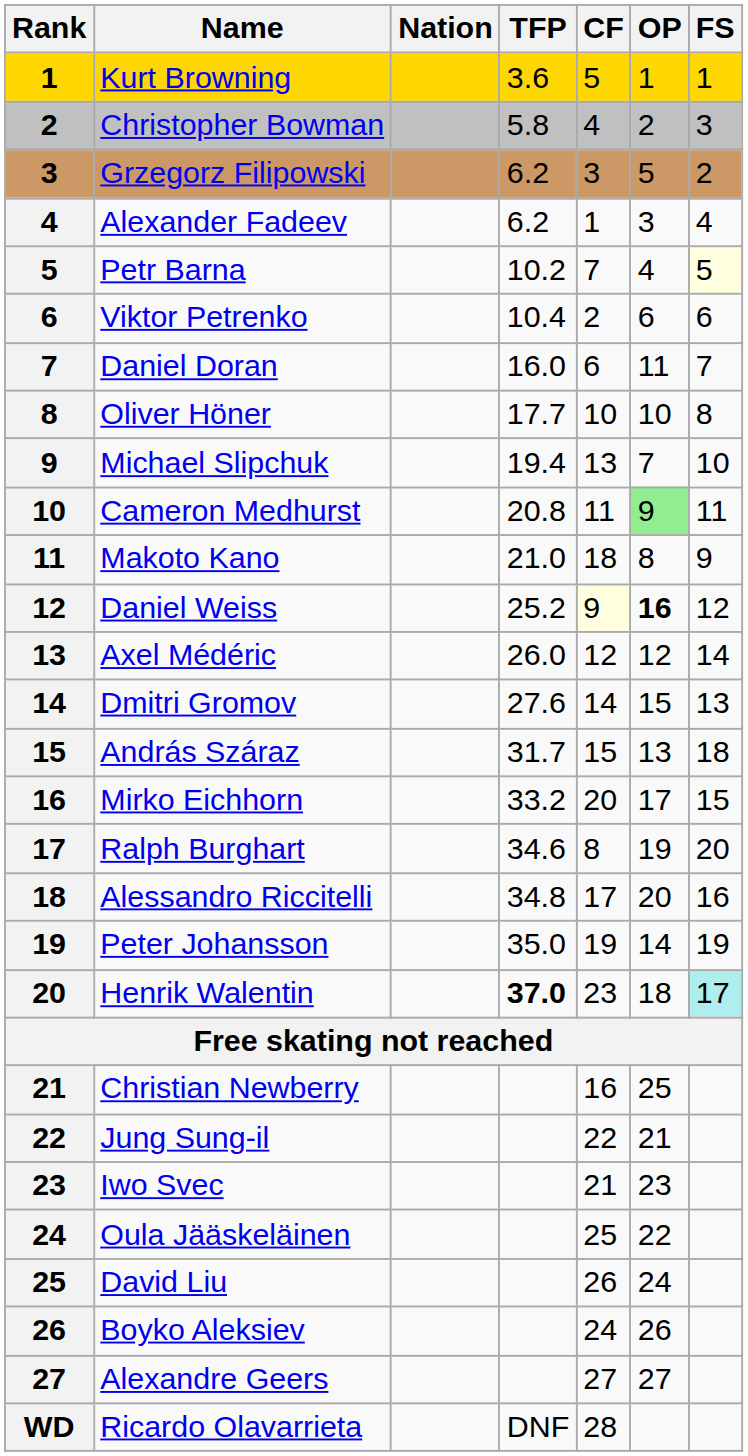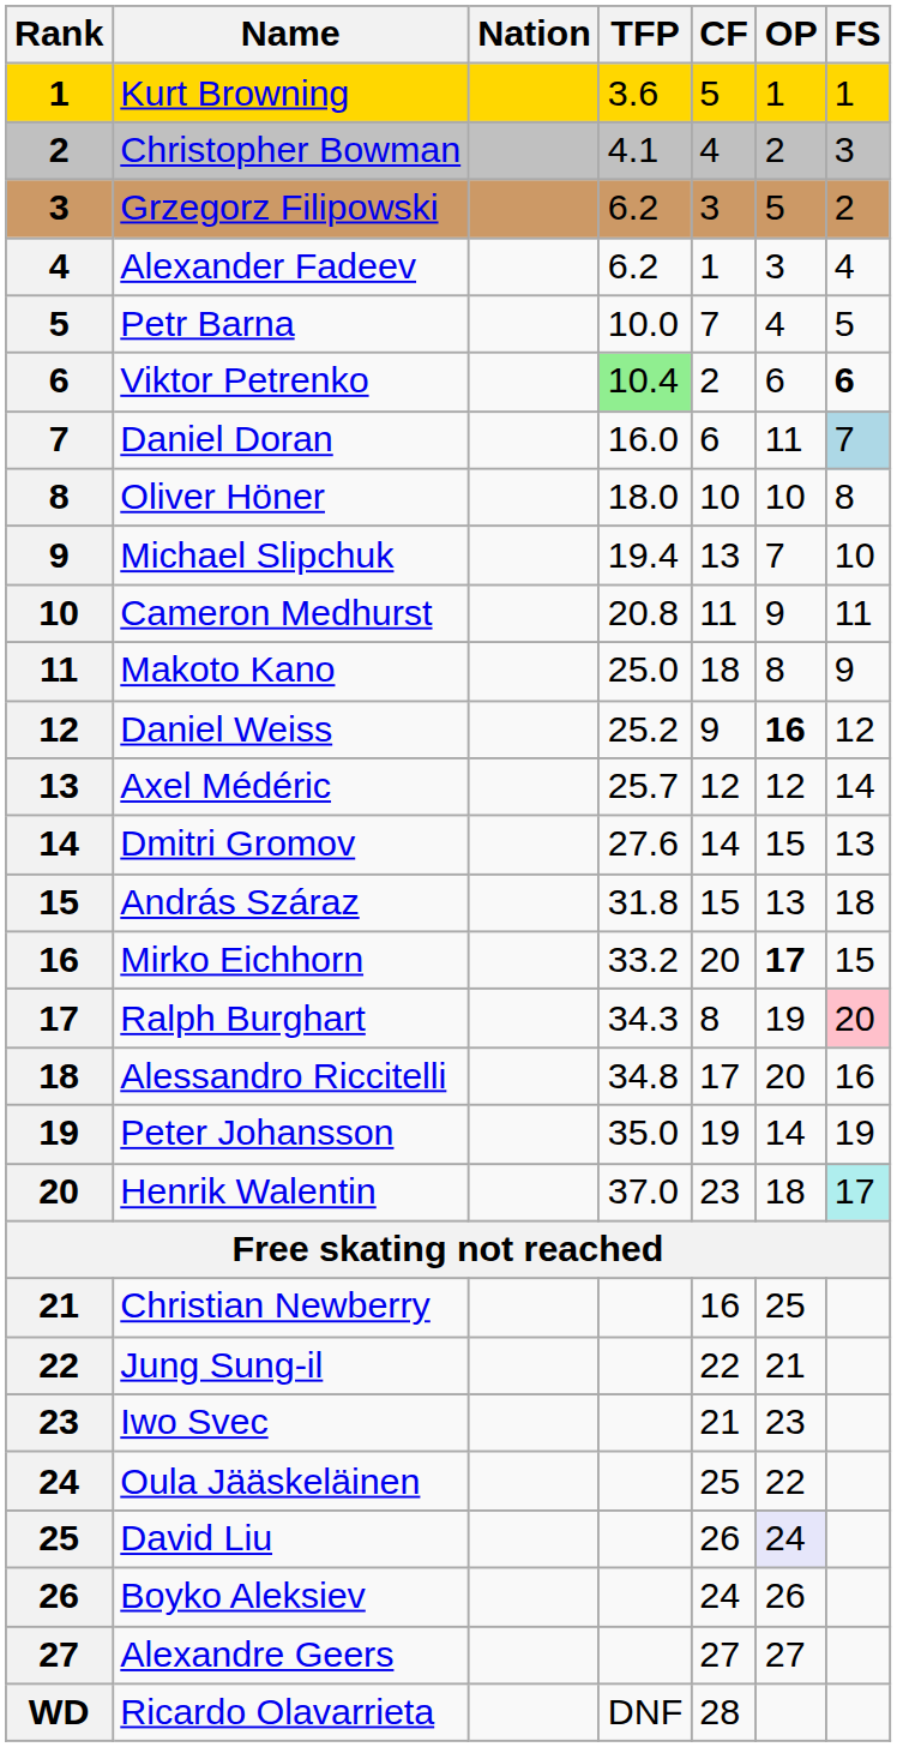 <table class="wikitable">
 <tr>
 <th>Rank</th>
 <th>Name</th>
 <th>Nation</th>
 <th>TFP</th>
 <th>CF</th>
 <th>OP</th>
 <th>FS</th>
 </tr>
 <tr bgcolor=gold>
 <td align=center><strong>1</strong></td>
 <td><a href='#'>Kurt Browning</a></td>
 <td></td>
 <td>3.6</td>
 <td>5</td>
 <td>1</td>
 <td>1</td>
 </tr>
 <tr bgcolor=silver>
 <td align=center><strong>2</strong></td>
 <td><a href='#'>Christopher Bowman</a></td>
 <td></td>
-<td>5.8</td>
+<td>4.1</td>
 <td>4</td>
 <td>2</td>
 <td>3</td>
 </tr>
 <tr bgcolor=cc9966>
 <td align=center><strong>3</strong></td>
 <td><a href='#'>Grzegorz Filipowski</a></td>
 <td></td>
 <td>6.2</td>
 <td>3</td>
 <td>5</td>
 <td>2</td>
 </tr>
 <tr>
 <th>4</th>
 <td><a href='#'>Alexander Fadeev</a></td>
 <td></td>
 <td>6.2</td>
 <td>1</td>
 <td>3</td>
 <td>4</td>
 </tr>
 <tr>
 <th>5</th>
 <td><a href='#'>Petr Barna</a></td>
 <td></td>
-<td>10.2</td>
+<td>10.0</td>
 <td>7</td>
 <td>4</td>
-<td style="background: lightyellow;">5</td>
+<td>5</td>
 </tr>
 <tr>
 <th>6</th>
 <td><a href='#'>Viktor Petrenko</a></td>
 <td></td>
-<td>10.4</td>
+<td style="background: lightgreen;">10.4</td>
 <td>2</td>
 <td>6</td>
-<td>6</td>
+<td><strong>6</strong></td>
 </tr>
 <tr>
 <th>7</th>
 <td><a href='#'>Daniel Doran</a></td>
 <td></td>
 <td>16.0</td>
 <td>6</td>
 <td>11</td>
-<td>7</td>
+<td style="background: lightblue;">7</td>
 </tr>
 <tr>
 <th>8</th>
 <td><a href='#'>Oliver Höner</a></td>
 <td></td>
-<td>17.7</td>
+<td>18.0</td>
 <td>10</td>
 <td>10</td>
 <td>8</td>
 </tr>
 <tr>
 <th>9</th>
 <td><a href='#'>Michael Slipchuk</a></td>
 <td></td>
 <td>19.4</td>
 <td>13</td>
 <td>7</td>
 <td>10</td>
 </tr>
 <tr>
 <th>10</th>
 <td><a href='#'>Cameron Medhurst</a></td>
 <td></td>
 <td>20.8</td>
 <td>11</td>
-<td style="background: lightgreen;">9</td>
+<td>9</td>
 <td>11</td>
 </tr>
 <tr>
 <th>11</th>
 <td><a href='#'>Makoto Kano</a></td>
 <td></td>
-<td>21.0</td>
+<td>25.0</td>
 <td>18</td>
 <td>8</td>
 <td>9</td>
 </tr>
 <tr>
 <th>12</th>
 <td><a href='#'>Daniel Weiss</a></td>
 <td></td>
 <td>25.2</td>
-<td style="background: lightyellow;">9</td>
+<td>9</td>
 <td><strong>16</strong></td>
 <td>12</td>
 </tr>
 <tr>
 <th>13</th>
 <td><a href='#'>Axel Médéric</a></td>
 <td></td>
-<td>26.0</td>
+<td>25.7</td>
 <td>12</td>
 <td>12</td>
 <td>14</td>
 </tr>
 <tr>
 <th>14</th>
 <td><a href='#'>Dmitri Gromov</a></td>
 <td></td>
 <td>27.6</td>
 <td>14</td>
 <td>15</td>
 <td>13</td>
 </tr>
 <tr>
 <th>15</th>
 <td><a href='#'>András Száraz</a></td>
 <td></td>
-<td>31.7</td>
+<td>31.8</td>
 <td>15</td>
 <td>13</td>
 <td>18</td>
 </tr>
 <tr>
 <th>16</th>
 <td><a href='#'>Mirko Eichhorn</a></td>
 <td></td>
 <td>33.2</td>
 <td>20</td>
-<td>17</td>
+<td><strong>17</strong></td>
 <td>15</td>
 </tr>
 <tr>
 <th>17</th>
 <td><a href='#'>Ralph Burghart</a></td>
 <td></td>
-<td>34.6</td>
+<td>34.3</td>
 <td>8</td>
 <td>19</td>
-<td>20</td>
+<td style="background: pink;">20</td>
 </tr>
 <tr>
 <th>18</th>
 <td><a href='#'>Alessandro Riccitelli</a></td>
 <td></td>
 <td>34.8</td>
 <td>17</td>
 <td>20</td>
 <td>16</td>
 </tr>
 <tr>
 <th>19</th>
 <td><a href='#'>Peter Johansson</a></td>
 <td></td>
 <td>35.0</td>
 <td>19</td>
 <td>14</td>
 <td>19</td>
 </tr>
 <tr>
 <th>20</th>
 <td><a href='#'>Henrik Walentin</a></td>
 <td></td>
-<td><strong>37.0</strong></td>
+<td>37.0</td>
 <td>23</td>
 <td>18</td>
 <td style="background: paleturquoise;">17</td>
 </tr>
 <tr>
 <th colspan=7>Free skating not reached</th>
 </tr>
 <tr>
 <th>21</th>
 <td><a href='#'>Christian Newberry</a></td>
 <td></td>
 <td></td>
 <td>16</td>
 <td>25</td>
 <td></td>
 </tr>
 <tr>
 <th>22</th>
 <td><a href='#'>Jung Sung-il</a></td>
 <td></td>
 <td></td>
 <td>22</td>
 <td>21</td>
 <td></td>
 </tr>
 <tr>
 <th>23</th>
 <td><a href='#'>Iwo Svec</a></td>
 <td></td>
 <td></td>
 <td>21</td>
 <td>23</td>
 <td></td>
 </tr>
 <tr>
 <th>24</th>
 <td><a href='#'>Oula Jääskeläinen</a></td>
 <td></td>
 <td></td>
 <td>25</td>
 <td>22</td>
 <td></td>
 </tr>
 <tr>
 <th>25</th>
 <td><a href='#'>David Liu</a></td>
 <td></td>
 <td></td>
 <td>26</td>
-<td>24</td>
+<td style="background: lavender;">24</td>
 <td></td>
 </tr>
 <tr>
 <th>26</th>
 <td><a href='#'>Boyko Aleksiev</a></td>
 <td></td>
 <td></td>
 <td>24</td>
 <td>26</td>
 <td></td>
 </tr>
 <tr>
 <th>27</th>
 <td><a href='#'>Alexandre Geers</a></td>
 <td></td>
 <td></td>
 <td>27</td>
 <td>27</td>
 <td></td>
 </tr>
 <tr>
 <th>WD</th>
 <td><a href='#'>Ricardo Olavarrieta</a></td>
 <td></td>
 <td>DNF</td>
 <td>28</td>
 <td></td>
 <td></td>
 </tr>
 </table>
